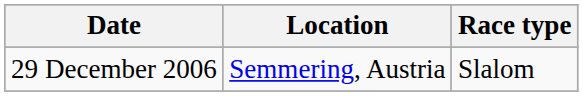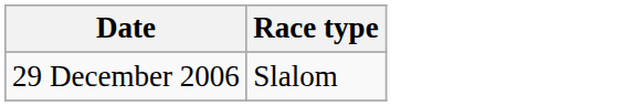 <table class="wikitable">
 <tr>
 <th>Date</th>
-<th>Location</th>
 <th>Race type</th>
 </tr>
 <tr>
 <td>29 December 2006</td>
-<td><a href='#'>Semmering</a>, Austria</td>
 <td>Slalom</td>
 </tr>
 </table>
